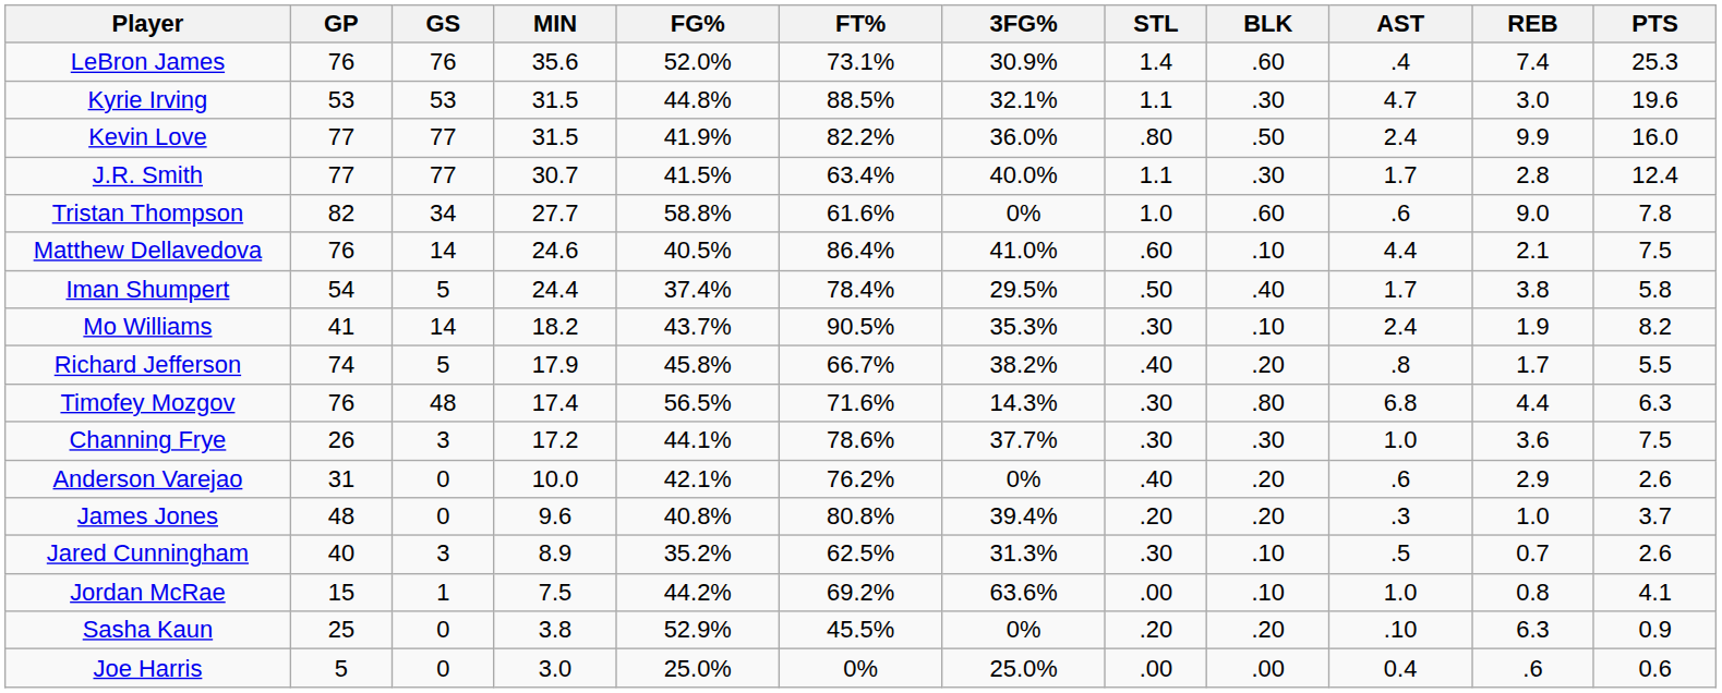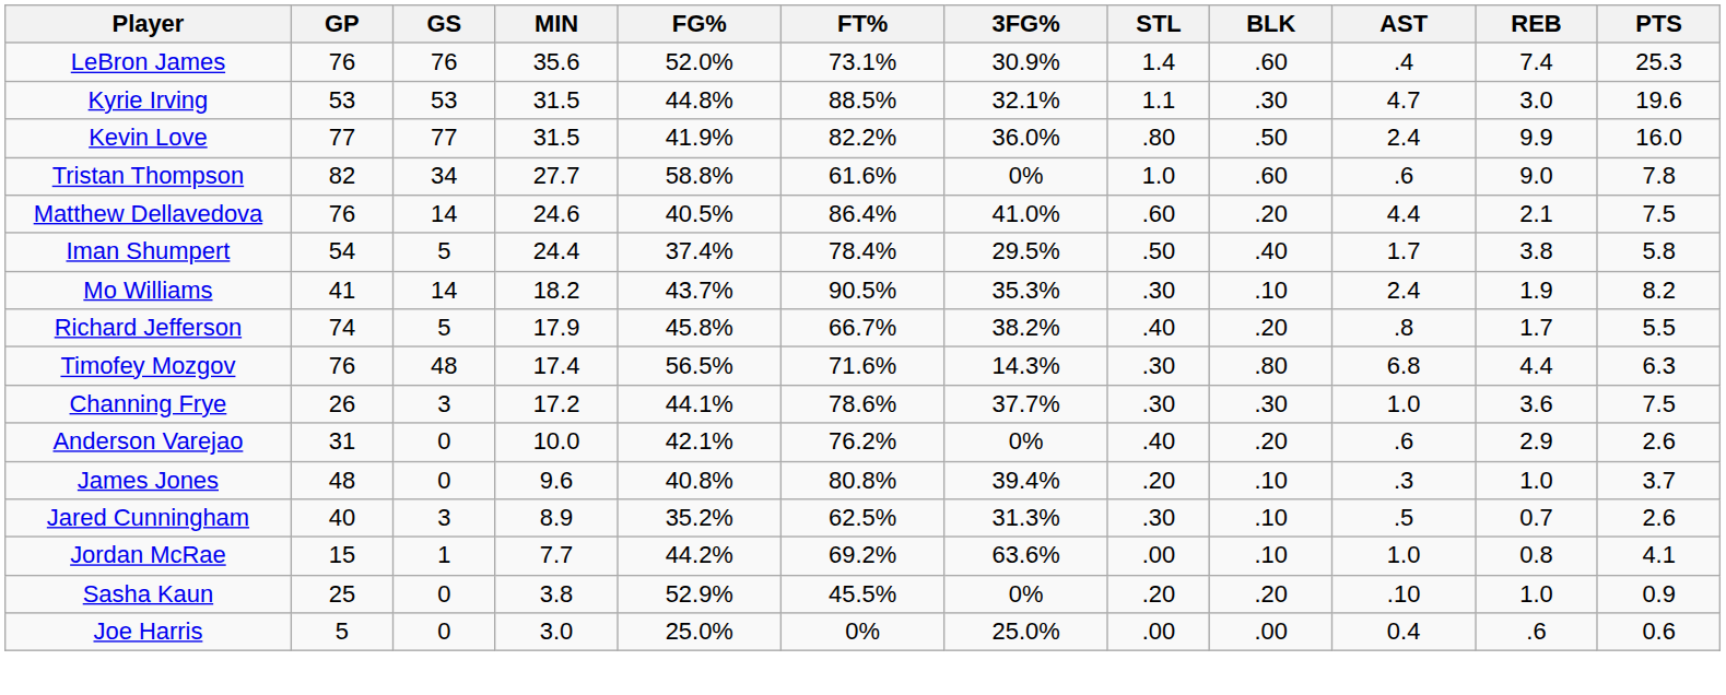 <table class="wikitable sortable" style="text-align:center;">
 <tr>
 <th bgcolor="#DDDDFF" width="14%">Player</th>
 <th bgcolor="#DDDDFF" width="5%">GP</th>
 <th bgcolor="#DDDDFF" width="5%">GS</th>
 <th bgcolor="#DDDDFF" width="6%">MIN</th>
 <th bgcolor="#DDDDFF" width="8%">FG%</th>
 <th bgcolor="#DDDDFF" width="8%">FT%</th>
 <th bgcolor="#DDDDFF" width="8%">3FG%</th>
 <th bgcolor="#DDDDFF" width="5%">STL</th>
 <th bgcolor="#DDDDFF" width="6%">BLK</th>
 <th bgcolor="#DDDDFF" width="7%">AST</th>
 <th bgcolor="#DDDDFF" width="6%">REB</th>
 <th bgcolor="#DDDDFF" width="6%">PTS</th>
 </tr>
 <tr>
 <td><a href='#'>LeBron James</a></td>
 <td>76</td>
 <td>76</td>
 <td>35.6</td>
 <td>52.0%</td>
 <td>73.1%</td>
 <td>30.9%</td>
 <td>1.4</td>
 <td>.60</td>
 <td>.4</td>
 <td>7.4</td>
 <td>25.3</td>
 </tr>
 <tr>
 <td><a href='#'>Kyrie Irving</a></td>
 <td>53</td>
 <td>53</td>
 <td>31.5</td>
 <td>44.8%</td>
 <td>88.5%</td>
 <td>32.1%</td>
 <td>1.1</td>
 <td>.30</td>
 <td>4.7</td>
 <td>3.0</td>
 <td>19.6</td>
 </tr>
 <tr>
 <td><a href='#'>Kevin Love</a></td>
 <td>77</td>
 <td>77</td>
 <td>31.5</td>
 <td>41.9%</td>
 <td>82.2%</td>
 <td>36.0%</td>
 <td>.80</td>
 <td>.50</td>
 <td>2.4</td>
 <td>9.9</td>
 <td>16.0</td>
 </tr>
 <tr>
-<td><a href='#'>J.R. Smith</a></td>
-<td>77</td>
-<td>77</td>
-<td>30.7</td>
-<td>41.5%</td>
-<td>63.4%</td>
-<td>40.0%</td>
-<td>1.1</td>
-<td>.30</td>
-<td>1.7</td>
-<td>2.8</td>
-<td>12.4</td>
-</tr>
-<tr>
 <td><a href='#'>Tristan Thompson</a></td>
 <td>82</td>
 <td>34</td>
 <td>27.7</td>
 <td>58.8%</td>
 <td>61.6%</td>
 <td>0%</td>
 <td>1.0</td>
 <td>.60</td>
 <td>.6</td>
 <td>9.0</td>
 <td>7.8</td>
 </tr>
 <tr>
 <td><a href='#'>Matthew Dellavedova</a></td>
 <td>76</td>
 <td>14</td>
 <td>24.6</td>
 <td>40.5%</td>
 <td>86.4%</td>
 <td>41.0%</td>
 <td>.60</td>
-<td>.10</td>
+<td>.20</td>
 <td>4.4</td>
 <td>2.1</td>
 <td>7.5</td>
 </tr>
 <tr>
 <td><a href='#'>Iman Shumpert</a></td>
 <td>54</td>
 <td>5</td>
 <td>24.4</td>
 <td>37.4%</td>
 <td>78.4%</td>
 <td>29.5%</td>
 <td>.50</td>
 <td>.40</td>
 <td>1.7</td>
 <td>3.8</td>
 <td>5.8</td>
 </tr>
 <tr>
 <td><a href='#'>Mo Williams</a></td>
 <td>41</td>
 <td>14</td>
 <td>18.2</td>
 <td>43.7%</td>
 <td>90.5%</td>
 <td>35.3%</td>
 <td>.30</td>
 <td>.10</td>
 <td>2.4</td>
 <td>1.9</td>
 <td>8.2</td>
 </tr>
 <tr>
 <td><a href='#'>Richard Jefferson</a></td>
 <td>74</td>
 <td>5</td>
 <td>17.9</td>
 <td>45.8%</td>
 <td>66.7%</td>
 <td>38.2%</td>
 <td>.40</td>
 <td>.20</td>
 <td>.8</td>
 <td>1.7</td>
 <td>5.5</td>
 </tr>
 <tr>
 <td><a href='#'>Timofey Mozgov</a></td>
 <td>76</td>
 <td>48</td>
 <td>17.4</td>
 <td>56.5%</td>
 <td>71.6%</td>
 <td>14.3%</td>
 <td>.30</td>
 <td>.80</td>
 <td>6.8</td>
 <td>4.4</td>
 <td>6.3</td>
 </tr>
 <tr>
 <td><a href='#'>Channing Frye</a></td>
 <td>26</td>
 <td>3</td>
 <td>17.2</td>
 <td>44.1%</td>
 <td>78.6%</td>
 <td>37.7%</td>
 <td>.30</td>
 <td>.30</td>
 <td>1.0</td>
 <td>3.6</td>
 <td>7.5</td>
 </tr>
 <tr>
 <td><a href='#'>Anderson Varejao</a></td>
 <td>31</td>
 <td>0</td>
 <td>10.0</td>
 <td>42.1%</td>
 <td>76.2%</td>
 <td>0%</td>
 <td>.40</td>
 <td>.20</td>
 <td>.6</td>
 <td>2.9</td>
 <td>2.6</td>
 </tr>
 <tr>
 <td><a href='#'>James Jones</a></td>
 <td>48</td>
 <td>0</td>
 <td>9.6</td>
 <td>40.8%</td>
 <td>80.8%</td>
 <td>39.4%</td>
 <td>.20</td>
-<td>.20</td>
+<td>.10</td>
 <td>.3</td>
 <td>1.0</td>
 <td>3.7</td>
 </tr>
 <tr>
 <td><a href='#'>Jared Cunningham</a></td>
 <td>40</td>
 <td>3</td>
 <td>8.9</td>
 <td>35.2%</td>
 <td>62.5%</td>
 <td>31.3%</td>
 <td>.30</td>
 <td>.10</td>
 <td>.5</td>
 <td>0.7</td>
 <td>2.6</td>
 </tr>
 <tr>
 <td><a href='#'>Jordan McRae</a></td>
 <td>15</td>
 <td>1</td>
-<td>7.5</td>
+<td>7.7</td>
 <td>44.2%</td>
 <td>69.2%</td>
 <td>63.6%</td>
 <td>.00</td>
 <td>.10</td>
 <td>1.0</td>
 <td>0.8</td>
 <td>4.1</td>
 </tr>
 <tr>
 <td><a href='#'>Sasha Kaun</a></td>
 <td>25</td>
 <td>0</td>
 <td>3.8</td>
 <td>52.9%</td>
 <td>45.5%</td>
 <td>0%</td>
 <td>.20</td>
 <td>.20</td>
 <td>.10</td>
-<td>6.3</td>
+<td>1.0</td>
 <td>0.9</td>
 </tr>
 <tr>
 <td><a href='#'>Joe Harris</a></td>
 <td>5</td>
 <td>0</td>
 <td>3.0</td>
 <td>25.0%</td>
 <td>0%</td>
 <td>25.0%</td>
 <td>.00</td>
 <td>.00</td>
 <td>0.4</td>
 <td>.6</td>
 <td>0.6</td>
 </tr>
 </table>
